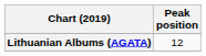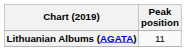 <table class="wikitable sortable plainrowheaders" style="text-align:center">
 <tr>
 <th scope="col">Chart (2019)</th>
 <th scope="col">Peak<br> position</th>
 </tr>
 <tr>
 </tr>
 <tr>
 </tr>
 <tr>
 </tr>
 <tr>
 </tr>
 <tr>
 </tr>
 <tr>
 </tr>
 <tr>
 </tr>
 <tr>
 </tr>
 <tr>
 <th scope="row">Lithuanian Albums (<a href='#'>AGATA</a>)</th>
-<td>12</td>
+<td>11</td>
 </tr>
 <tr>
 </tr>
 <tr>
 </tr>
 <tr>
 </tr>
 <tr>
 </tr>
 <tr>
 </tr>
 <tr>
 </tr>
 </table>
